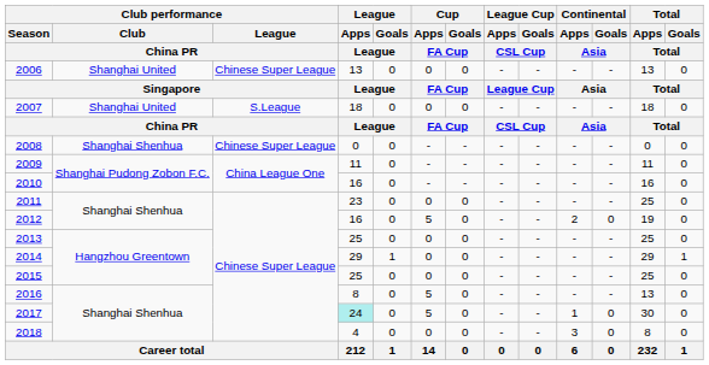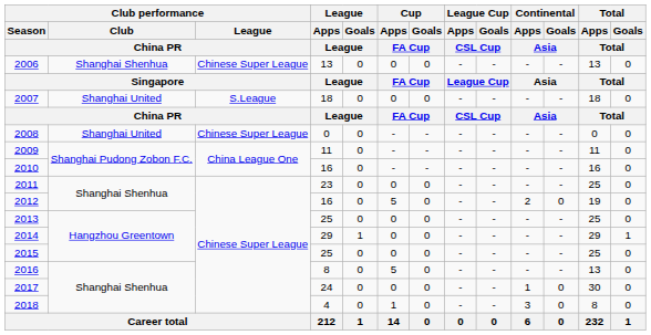 <table class="wikitable" style="text-align:center">
 <tr>
 <th colspan=3>Club performance</th>
 <th colspan=2>League</th>
 <th colspan=2>Cup</th>
 <th colspan=2>League Cup</th>
 <th colspan=2>Continental</th>
 <th colspan=2>Total</th>
 </tr>
 <tr>
 <th>Season</th>
 <th>Club</th>
 <th>League</th>
 <th>Apps</th>
 <th>Goals</th>
 <th>Apps</th>
 <th>Goals</th>
 <th>Apps</th>
 <th>Goals</th>
 <th>Apps</th>
 <th>Goals</th>
 <th>Apps</th>
 <th>Goals</th>
 </tr>
 <tr>
 <th colspan=3>China PR</th>
 <th colspan=2>League</th>
 <th colspan=2><a href='#'>FA Cup</a></th>
 <th colspan=2><a href='#'>CSL Cup</a></th>
 <th colspan=2><a href='#'>Asia</a></th>
 <th colspan=2>Total</th>
 </tr>
 <tr>
 <td><a href='#'>2006</a></td>
-<td><a href='#'>Shanghai United</a></td>
+<td><a href='#'>Shanghai Shenhua</a></td>
 <td><a href='#'>Chinese Super League</a></td>
 <td>13</td>
 <td>0</td>
 <td>0</td>
 <td>0</td>
 <td>-</td>
 <td>-</td>
 <td>-</td>
 <td>-</td>
 <td>13</td>
 <td>0</td>
 </tr>
 <tr>
 <th colspan=3>Singapore</th>
 <th colspan=2>League</th>
 <th colspan=2><a href='#'>FA Cup</a></th>
 <th colspan=2><a href='#'>League Cup</a></th>
 <th colspan=2>Asia</th>
 <th colspan=2>Total</th>
 </tr>
 <tr>
 <td><a href='#'>2007</a></td>
 <td><a href='#'>Shanghai United</a></td>
 <td><a href='#'>S.League</a></td>
 <td>18</td>
 <td>0</td>
 <td>0</td>
 <td>0</td>
 <td>-</td>
 <td>-</td>
 <td>-</td>
 <td>-</td>
 <td>18</td>
 <td>0</td>
 </tr>
 <tr>
 <th colspan=3>China PR</th>
 <th colspan=2>League</th>
 <th colspan=2><a href='#'>FA Cup</a></th>
 <th colspan=2><a href='#'>CSL Cup</a></th>
 <th colspan=2><a href='#'>Asia</a></th>
 <th colspan=2>Total</th>
 </tr>
 <tr>
 <td><a href='#'>2008</a></td>
-<td><a href='#'>Shanghai Shenhua</a></td>
+<td><a href='#'>Shanghai United</a></td>
 <td><a href='#'>Chinese Super League</a></td>
 <td>0</td>
 <td>0</td>
 <td>-</td>
 <td>-</td>
 <td>-</td>
 <td>-</td>
 <td>-</td>
 <td>-</td>
 <td>0</td>
 <td>0</td>
 </tr>
 <tr>
 <td><a href='#'>2009</a></td>
 <td rowspan="2"><a href='#'>Shanghai Pudong Zobon F.C.</a></td>
 <td rowspan="2"><a href='#'>China League One</a></td>
 <td>11</td>
 <td>0</td>
 <td>-</td>
 <td>-</td>
 <td>-</td>
 <td>-</td>
 <td>-</td>
 <td ->-</td>
 <td>11</td>
 <td>0</td>
 </tr>
 <tr>
 <td><a href='#'>2010</a></td>
 <td>16</td>
 <td>0</td>
 <td>-</td>
 <td>-</td>
 <td>-</td>
 <td>-</td>
 <td>-</td>
 <td>-</td>
 <td>16</td>
 <td>0</td>
 </tr>
 <tr>
 <td><a href='#'>2011</a></td>
 <td rowspan="2">Shanghai Shenhua</td>
 <td rowspan="8"><a href='#'>Chinese Super League</a></td>
 <td>23</td>
 <td>0</td>
 <td>0</td>
 <td>0</td>
 <td>-</td>
 <td>-</td>
 <td>-</td>
 <td>-</td>
 <td>25</td>
 <td>0</td>
 </tr>
 <tr>
 <td><a href='#'>2012</a></td>
 <td>16</td>
 <td>0</td>
 <td>5</td>
 <td>0</td>
 <td>-</td>
 <td>-</td>
 <td>2</td>
 <td>0</td>
 <td>19</td>
 <td>0</td>
 </tr>
 <tr>
 <td><a href='#'>2013</a></td>
 <td rowspan="3"><a href='#'>Hangzhou Greentown</a></td>
 <td>25</td>
 <td>0</td>
 <td>0</td>
 <td>0</td>
 <td>-</td>
 <td>-</td>
 <td>-</td>
 <td>-</td>
 <td>25</td>
 <td>0</td>
 </tr>
 <tr>
 <td><a href='#'>2014</a></td>
 <td>29</td>
 <td>1</td>
 <td>0</td>
 <td>0</td>
 <td>-</td>
 <td>-</td>
 <td>-</td>
 <td>-</td>
 <td>29</td>
 <td>1</td>
 </tr>
 <tr>
 <td><a href='#'>2015</a></td>
 <td>25</td>
 <td>0</td>
 <td>0</td>
 <td>0</td>
 <td>-</td>
 <td>-</td>
 <td>-</td>
 <td>-</td>
 <td>25</td>
 <td>0</td>
 </tr>
 <tr>
 <td><a href='#'>2016</a></td>
 <td rowspan="3">Shanghai Shenhua</td>
 <td>8</td>
 <td>0</td>
 <td>5</td>
 <td>0</td>
 <td>-</td>
 <td>-</td>
 <td>-</td>
 <td>-</td>
 <td>13</td>
 <td>0</td>
 </tr>
 <tr>
 <td><a href='#'>2017</a></td>
-<td style="background: paleturquoise;">24</td>
+<td>24</td>
 <td>0</td>
-<td>5</td>
+<td>0</td>
 <td>0</td>
 <td>-</td>
 <td>-</td>
 <td>1</td>
 <td>0</td>
 <td>30</td>
 <td>0</td>
 </tr>
 <tr>
 <td><a href='#'>2018</a></td>
 <td>4</td>
 <td>0</td>
-<td>0</td>
+<td>1</td>
 <td>0</td>
 <td>-</td>
 <td>-</td>
 <td>3</td>
 <td>0</td>
 <td>8</td>
 <td>0</td>
 </tr>
 <tr>
 <th colspan=3>Career total</th>
 <th>212</th>
 <th>1</th>
 <th>14</th>
 <th>0</th>
 <th>0</th>
 <th>0</th>
 <th>6</th>
 <th>0</th>
 <th>232</th>
 <th>1</th>
 </tr>
 </table>
